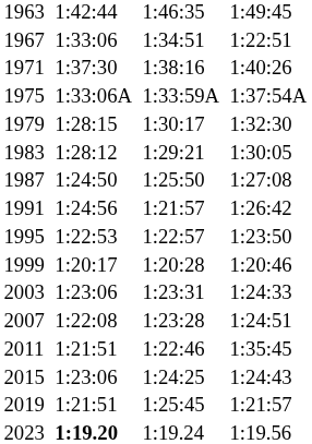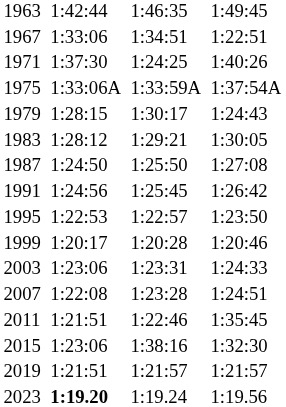 <table>
 <tr>
 <td>1963<br></td>
 <td></td>
 <td>1:42:44</td>
 <td></td>
 <td>1:46:35</td>
 <td></td>
 <td>1:49:45</td>
 </tr>
 <tr>
 <td>1967<br></td>
 <td></td>
 <td>1:33:06</td>
 <td></td>
 <td>1:34:51</td>
 <td></td>
 <td>1:22:51</td>
 </tr>
 <tr>
 <td>1971<br></td>
 <td></td>
 <td>1:37:30</td>
 <td></td>
-<td>1:38:16</td>
+<td>1:24:25</td>
 <td></td>
 <td>1:40:26</td>
 </tr>
 <tr>
 <td>1975<br></td>
 <td></td>
 <td>1:33:06A</td>
 <td></td>
 <td>1:33:59A</td>
 <td></td>
 <td>1:37:54A</td>
 </tr>
 <tr>
 <td>1979<br></td>
 <td></td>
 <td>1:28:15</td>
 <td></td>
 <td>1:30:17</td>
 <td></td>
-<td>1:32:30</td>
+<td>1:24:43</td>
 </tr>
 <tr>
 <td>1983<br></td>
 <td></td>
 <td>1:28:12</td>
 <td></td>
 <td>1:29:21</td>
 <td></td>
 <td>1:30:05</td>
 </tr>
 <tr>
 <td>1987<br></td>
 <td></td>
 <td>1:24:50</td>
 <td></td>
 <td>1:25:50</td>
 <td></td>
 <td>1:27:08</td>
 </tr>
 <tr>
 <td>1991<br></td>
 <td></td>
 <td>1:24:56</td>
 <td></td>
-<td>1:21:57</td>
+<td>1:25:45</td>
 <td></td>
 <td>1:26:42</td>
 </tr>
 <tr>
 <td>1995<br></td>
 <td></td>
 <td>1:22:53</td>
 <td></td>
 <td>1:22:57</td>
 <td></td>
 <td>1:23:50</td>
 </tr>
 <tr>
 <td>1999<br></td>
 <td></td>
 <td>1:20:17</td>
 <td></td>
 <td>1:20:28</td>
 <td></td>
 <td>1:20:46</td>
 </tr>
 <tr>
 <td>2003<br></td>
 <td></td>
 <td>1:23:06</td>
 <td></td>
 <td>1:23:31</td>
 <td></td>
 <td>1:24:33</td>
 </tr>
 <tr>
 <td>2007<br></td>
 <td></td>
 <td>1:22:08</td>
 <td></td>
 <td>1:23:28</td>
 <td></td>
 <td>1:24:51</td>
 </tr>
 <tr>
 <td>2011<br></td>
 <td></td>
 <td>1:21:51</td>
 <td></td>
 <td>1:22:46</td>
 <td></td>
 <td>1:35:45</td>
 </tr>
 <tr>
 <td>2015<br></td>
 <td></td>
 <td>1:23:06</td>
 <td></td>
-<td>1:24:25</td>
+<td>1:38:16</td>
 <td></td>
-<td>1:24:43</td>
+<td>1:32:30</td>
 </tr>
 <tr>
 <td>2019<br></td>
 <td></td>
 <td>1:21:51</td>
 <td></td>
-<td>1:25:45</td>
+<td>1:21:57</td>
 <td></td>
 <td>1:21:57</td>
 </tr>
 <tr>
 <td>2023<br></td>
 <td></td>
 <td><strong>1:19.20</strong></td>
 <td></td>
 <td>1:19.24</td>
 <td></td>
 <td>1:19.56</td>
 </tr>
 </table>
